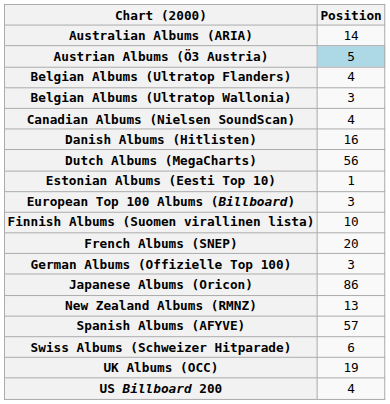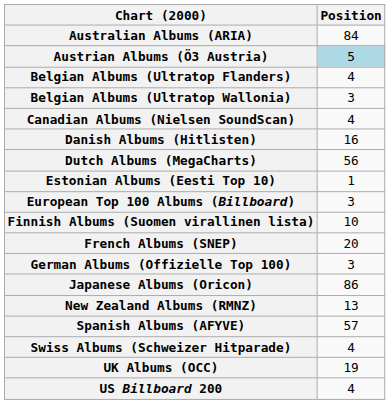 <table class="wikitable sortable plainrowheaders" style="text-align:center;">
 <tr>
 <th scope="col">Chart (2000)</th>
 <th scope="col">Position</th>
 </tr>
 <tr>
 <th scope="row">Australian Albums (ARIA)</th>
-<td>14</td>
+<td>84</td>
 </tr>
 <tr>
 <th scope="row">Austrian Albums (Ö3 Austria)</th>
 <td style="background: lightblue;">5</td>
 </tr>
 <tr>
 <th scope="row">Belgian Albums (Ultratop Flanders)</th>
 <td>4</td>
 </tr>
 <tr>
 <th scope="row">Belgian Albums (Ultratop Wallonia)</th>
 <td>3</td>
 </tr>
 <tr>
 <th scope="row">Canadian Albums (Nielsen SoundScan)</th>
 <td>4</td>
 </tr>
 <tr>
 <th scope="row">Danish Albums (Hitlisten)</th>
 <td>16</td>
 </tr>
 <tr>
 <th scope="row">Dutch Albums (MegaCharts)</th>
 <td>56</td>
 </tr>
 <tr>
 <th scope="row">Estonian Albums (Eesti Top 10)</th>
 <td>1</td>
 </tr>
 <tr>
 <th scope="row">European Top 100 Albums (<em>Billboard</em>)</th>
 <td>3</td>
 </tr>
 <tr>
 <th scope="row">Finnish Albums (Suomen virallinen lista)</th>
 <td>10</td>
 </tr>
 <tr>
 <th scope="row">French Albums (SNEP)</th>
 <td>20</td>
 </tr>
 <tr>
 <th scope="row">German Albums (Offizielle Top 100)</th>
 <td>3</td>
 </tr>
 <tr>
 <th scope="row">Japanese Albums (Oricon)</th>
 <td>86</td>
 </tr>
 <tr>
 <th scope="row">New Zealand Albums (RMNZ)</th>
 <td>13</td>
 </tr>
 <tr>
 <th scope="row">Spanish Albums (AFYVE)</th>
 <td>57</td>
 </tr>
 <tr>
 <th scope="row">Swiss Albums (Schweizer Hitparade)</th>
-<td>6</td>
+<td>4</td>
 </tr>
 <tr>
 <th scope="row">UK Albums (OCC)</th>
 <td>19</td>
 </tr>
 <tr>
 <th scope="row">US <em>Billboard</em> 200</th>
 <td>4</td>
 </tr>
 </table>
